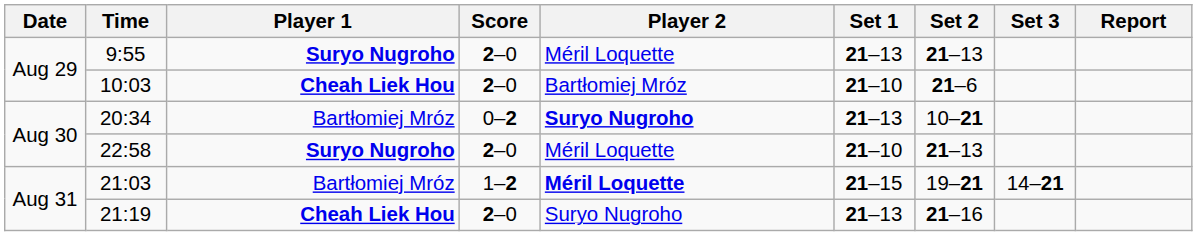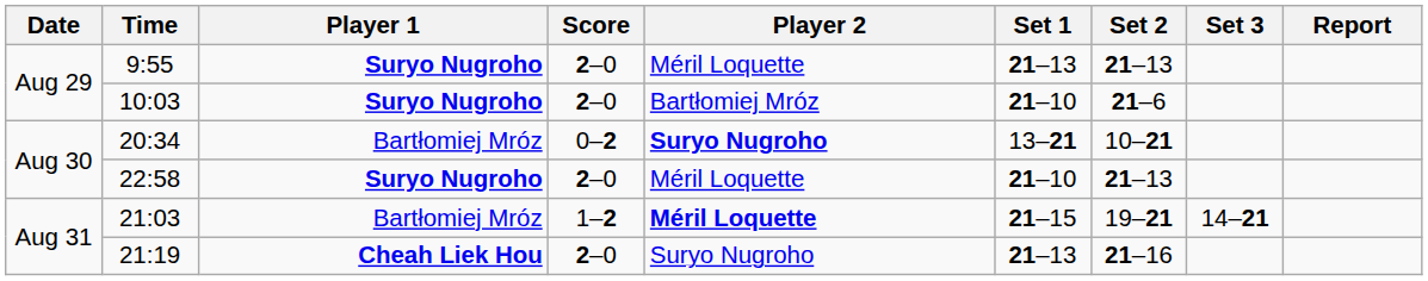 <table class="nowrap wikitable" style="font-size:90%; text-align:center">
 <tr>
 <th width="50">Date</th>
 <th width="50">Time</th>
 <th width="200">Player 1</th>
 <th width="50">Score</th>
 <th width="200">Player 2</th>
 <th width="50">Set 1</th>
 <th width="50">Set 2</th>
 <th width="50">Set 3</th>
 <th width="75">Report</th>
 </tr>
 <tr>
 <td rowspan="2">Aug 29</td>
 <td>9:55</td>
 <td align="right"><strong><a href='#'>Suryo Nugroho</a> </strong></td>
 <td><strong>2</strong>–0</td>
 <td align="left"> <a href='#'>Méril Loquette</a></td>
 <td><strong>21</strong>–13</td>
 <td><strong>21</strong>–13</td>
 <td></td>
 <td></td>
 </tr>
 <tr>
 <td>10:03</td>
-<td align="right"><strong><a href='#'>Cheah Liek Hou</a> </strong></td>
+<td align="right"><strong><a href='#'>Suryo Nugroho</a> </strong></td>
 <td><strong>2</strong>–0</td>
 <td align="left"> <a href='#'>Bartłomiej Mróz</a></td>
 <td><strong>21</strong>–10</td>
 <td><strong>21</strong>–6</td>
 <td></td>
 <td></td>
 </tr>
 <tr>
 <td rowspan="2">Aug 30</td>
 <td>20:34</td>
 <td align="right"><a href='#'>Bartłomiej Mróz</a> </td>
 <td>0–<strong>2</strong></td>
 <td align="left"> <strong><a href='#'>Suryo Nugroho</a></strong></td>
-<td><strong>21</strong>–13</td>
+<td>13–<strong>21</strong></td>
 <td>10–<strong>21</strong></td>
 <td></td>
 <td></td>
 </tr>
 <tr>
 <td>22:58</td>
 <td align="right"><strong><a href='#'>Suryo Nugroho</a> </strong></td>
 <td><strong>2</strong>–0</td>
 <td align="left"> <a href='#'>Méril Loquette</a></td>
 <td><strong>21</strong>–10</td>
 <td><strong>21</strong>–13</td>
 <td></td>
 <td></td>
 </tr>
 <tr>
 <td rowspan="2">Aug 31</td>
 <td>21:03</td>
 <td align="right"><a href='#'>Bartłomiej Mróz</a> </td>
 <td>1–<strong>2</strong></td>
 <td align="left"> <strong><a href='#'>Méril Loquette</a></strong></td>
 <td><strong>21</strong>–15</td>
 <td>19–<strong>21</strong></td>
 <td>14–<strong>21</strong></td>
 <td></td>
 </tr>
 <tr>
 <td>21:19</td>
 <td align="right"><strong><a href='#'>Cheah Liek Hou</a></strong> </td>
 <td><strong>2</strong>–0</td>
 <td align="left"> <a href='#'>Suryo Nugroho</a></td>
 <td><strong>21</strong>–13</td>
 <td><strong>21</strong>–16</td>
 <td></td>
 <td></td>
 </tr>
 </table>
